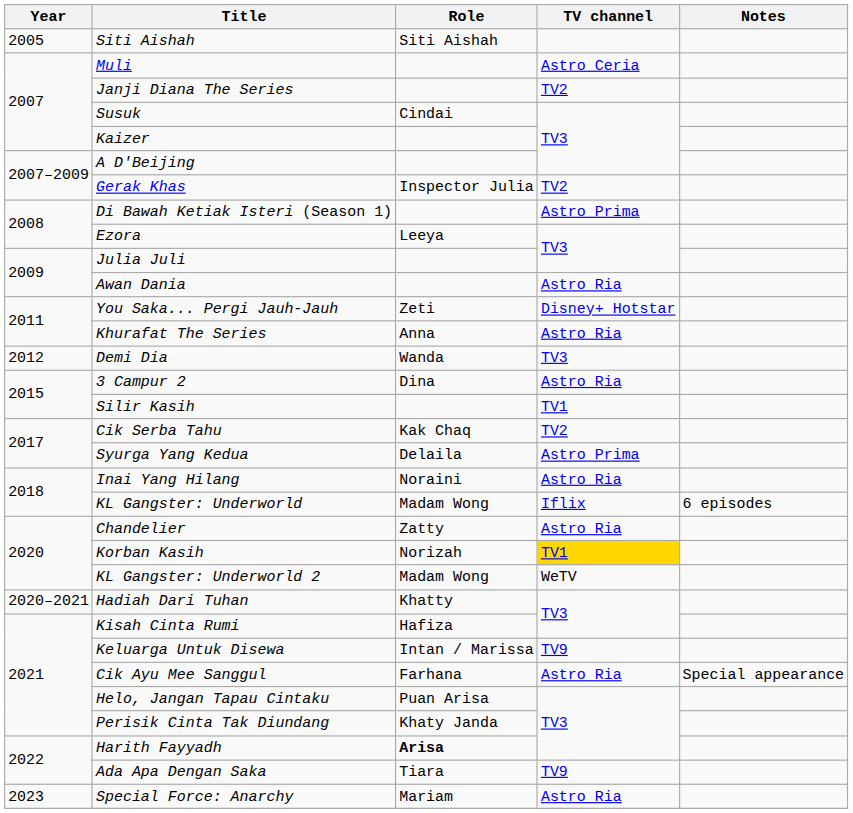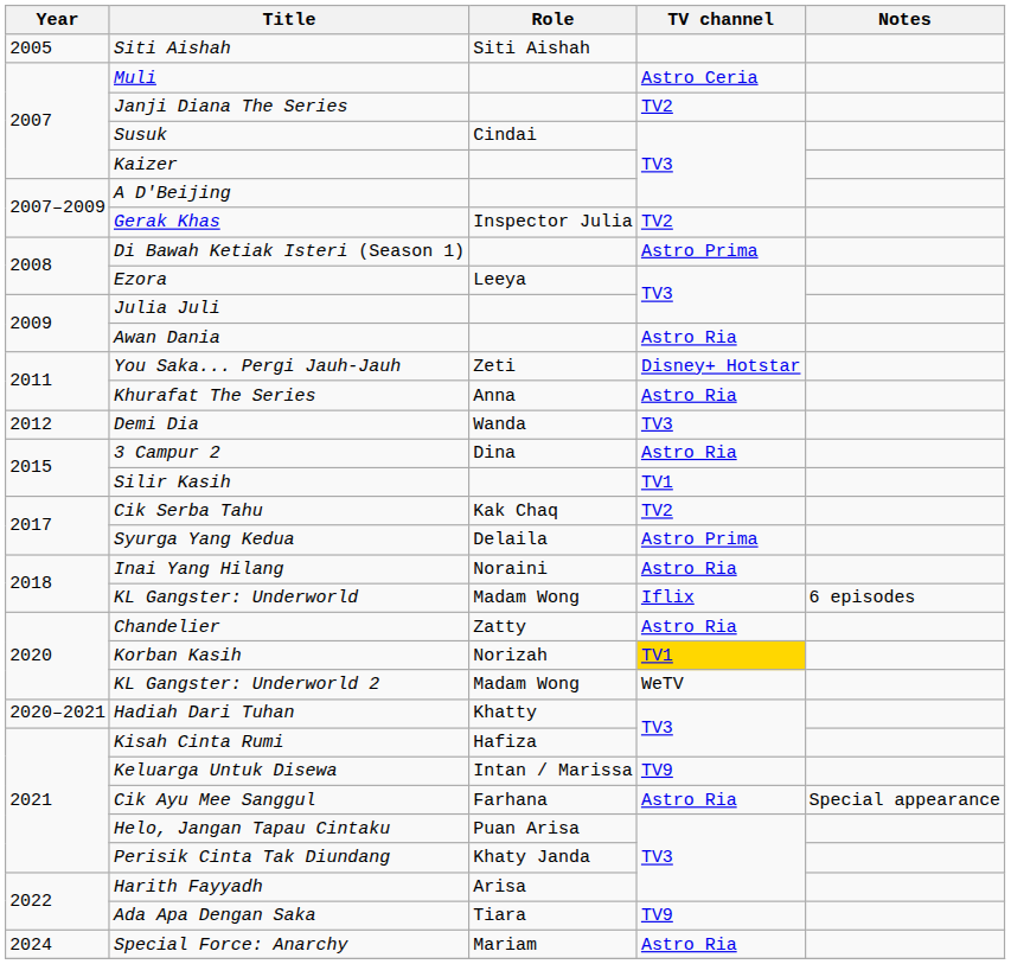 <table class="wikitable">
 <tr>
 <th>Year</th>
 <th>Title</th>
 <th>Role</th>
 <th>TV channel</th>
 <th>Notes</th>
 </tr>
 <tr>
 <td>2005</td>
 <td><em>Siti Aishah</em></td>
 <td>Siti Aishah</td>
 <td></td>
 <td></td>
 </tr>
 <tr>
 <td rowspan="4">2007</td>
 <td><em><a href='#'>Muli</a></em></td>
 <td></td>
 <td><a href='#'>Astro Ceria</a></td>
 <td></td>
 </tr>
 <tr>
 <td><em>Janji Diana The Series</em></td>
 <td></td>
 <td><a href='#'>TV2</a></td>
 <td></td>
 </tr>
 <tr>
 <td><em>Susuk</em></td>
 <td>Cindai</td>
 <td rowspan="3"><a href='#'>TV3</a></td>
 <td></td>
 </tr>
 <tr>
 <td><em>Kaizer</em></td>
 <td></td>
 <td></td>
 </tr>
 <tr>
 <td rowspan="2">2007–2009</td>
 <td><em>A D'Beijing</em></td>
 <td></td>
 <td></td>
 </tr>
 <tr>
 <td><em><a href='#'>Gerak Khas</a></em></td>
 <td>Inspector Julia</td>
 <td><a href='#'>TV2</a></td>
 <td></td>
 </tr>
 <tr>
 <td rowspan="2">2008</td>
 <td><em>Di Bawah Ketiak Isteri</em> (Season 1)</td>
 <td></td>
 <td><a href='#'>Astro Prima</a></td>
 <td></td>
 </tr>
 <tr>
 <td><em>Ezora</em></td>
 <td>Leeya</td>
 <td rowspan="2"><a href='#'>TV3</a></td>
 <td></td>
 </tr>
 <tr>
 <td rowspan="2">2009</td>
 <td><em>Julia Juli</em></td>
 <td></td>
 <td></td>
 </tr>
 <tr>
 <td><em>Awan Dania</em></td>
 <td></td>
 <td><a href='#'>Astro Ria</a></td>
 <td></td>
 </tr>
 <tr>
 <td rowspan="2">2011</td>
 <td><em>You Saka... Pergi Jauh-Jauh</em></td>
 <td>Zeti</td>
 <td><a href='#'>Disney+ Hotstar</a></td>
 <td></td>
 </tr>
 <tr>
 <td><em>Khurafat The Series</em></td>
 <td>Anna</td>
 <td><a href='#'>Astro Ria</a></td>
 <td></td>
 </tr>
 <tr>
 <td>2012</td>
 <td><em>Demi Dia</em></td>
 <td>Wanda</td>
 <td><a href='#'>TV3</a></td>
 <td></td>
 </tr>
 <tr>
 <td rowspan="2">2015</td>
 <td><em>3 Campur 2</em></td>
 <td>Dina</td>
 <td><a href='#'>Astro Ria</a></td>
 <td></td>
 </tr>
 <tr>
 <td><em>Silir Kasih</em></td>
 <td></td>
 <td><a href='#'>TV1</a></td>
 <td></td>
 </tr>
 <tr>
 <td rowspan="2">2017</td>
 <td><em>Cik Serba Tahu</em></td>
 <td>Kak Chaq</td>
 <td><a href='#'>TV2</a></td>
 <td></td>
 </tr>
 <tr>
 <td><em>Syurga Yang Kedua</em></td>
 <td>Delaila</td>
 <td><a href='#'>Astro Prima</a></td>
 <td></td>
 </tr>
 <tr>
 <td rowspan="2">2018</td>
 <td><em>Inai Yang Hilang</em></td>
 <td>Noraini</td>
 <td><a href='#'>Astro Ria</a></td>
 <td></td>
 </tr>
 <tr>
 <td><em>KL Gangster: Underworld</em></td>
 <td>Madam Wong</td>
 <td><a href='#'>Iflix</a></td>
 <td>6 episodes</td>
 </tr>
 <tr>
 <td rowspan="3">2020</td>
 <td><em>Chandelier</em></td>
 <td>Zatty</td>
 <td><a href='#'>Astro Ria</a></td>
 <td></td>
 </tr>
 <tr>
 <td><em>Korban Kasih</em></td>
 <td>Norizah</td>
 <td style="background: gold;"><a href='#'>TV1</a></td>
 <td></td>
 </tr>
 <tr>
 <td><em>KL Gangster: Underworld 2</em></td>
 <td>Madam Wong</td>
 <td>WeTV</td>
 <td></td>
 </tr>
 <tr>
 <td>2020–2021</td>
 <td><em>Hadiah Dari Tuhan</em></td>
 <td>Khatty</td>
 <td rowspan="2"><a href='#'>TV3</a></td>
 <td></td>
 </tr>
 <tr>
 <td rowspan="5">2021</td>
 <td><em>Kisah Cinta Rumi</em></td>
 <td>Hafiza</td>
 <td></td>
 </tr>
 <tr>
 <td><em>Keluarga Untuk Disewa</em></td>
 <td>Intan / Marissa</td>
 <td><a href='#'>TV9</a></td>
 <td></td>
 </tr>
 <tr>
 <td><em>Cik Ayu Mee Sanggul</em></td>
 <td>Farhana</td>
 <td><a href='#'>Astro Ria</a></td>
 <td>Special appearance</td>
 </tr>
 <tr>
 <td><em>Helo, Jangan Tapau Cintaku</em></td>
 <td>Puan Arisa</td>
 <td rowspan="3"><a href='#'>TV3</a></td>
 <td></td>
 </tr>
 <tr>
 <td><em>Perisik Cinta Tak Diundang</em></td>
 <td>Khaty Janda</td>
 <td></td>
 </tr>
 <tr>
 <td rowspan="2">2022</td>
 <td><em>Harith Fayyadh</em></td>
-<td><strong>Arisa</strong></td>
+<td>Arisa</td>
 <td></td>
 </tr>
 <tr>
 <td><em>Ada Apa Dengan Saka</em></td>
 <td>Tiara</td>
 <td><a href='#'>TV9</a></td>
 <td></td>
 </tr>
 <tr>
-<td>2023</td>
+<td>2024</td>
 <td><em>Special Force: Anarchy</em></td>
 <td>Mariam</td>
 <td><a href='#'>Astro Ria</a></td>
 <td></td>
 </tr>
 <tr>
 </tr>
 </table>
